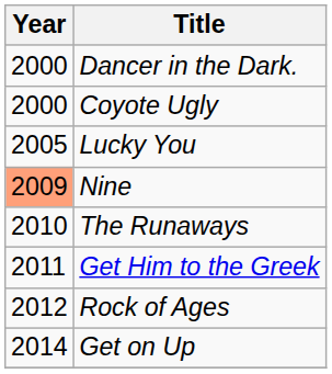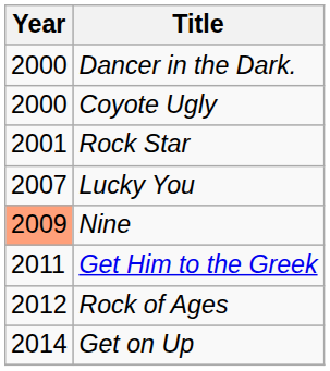 <table class="wikitable sortable">
 <tr>
 <th>Year</th>
 <th>Title</th>
 </tr>
 <tr>
 <td>2000</td>
 <td><em>Dancer in the Dark.</em></td>
 </tr>
 <tr>
 <td>2000</td>
 <td><em>Coyote Ugly</em></td>
 </tr>
 <tr>
-<td>2005</td>
+<td>2001</td>
+<td><em>Rock Star</em></td>
+</tr>
+<tr>
+<td>2007</td>
 <td><em>Lucky You</em></td>
 </tr>
 <tr>
 <td style="background: lightsalmon;">2009</td>
 <td><em>Nine</em></td>
-</tr>
-<tr>
-<td>2010</td>
-<td><em>The Runaways</em></td>
 </tr>
 <tr>
 <td>2011</td>
 <td><em><a href='#'>Get Him to the Greek</a></em></td>
 </tr>
 <tr>
 <td>2012</td>
 <td><em>Rock of Ages</em></td>
 </tr>
 <tr>
 <td>2014</td>
 <td><em>Get on Up</em></td>
 </tr>
 <tr>
 </tr>
 </table>
